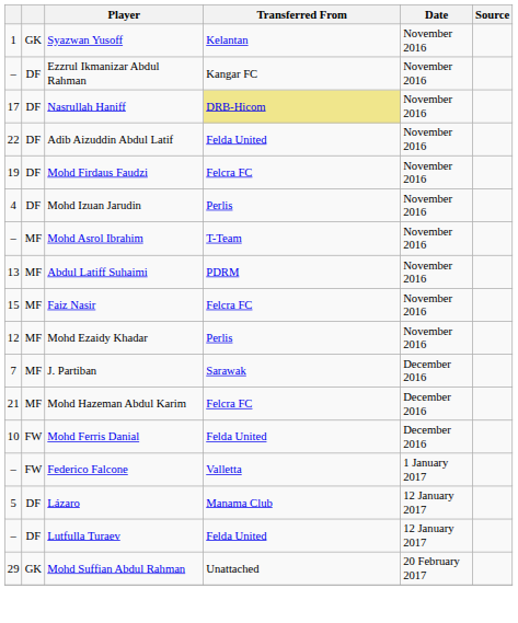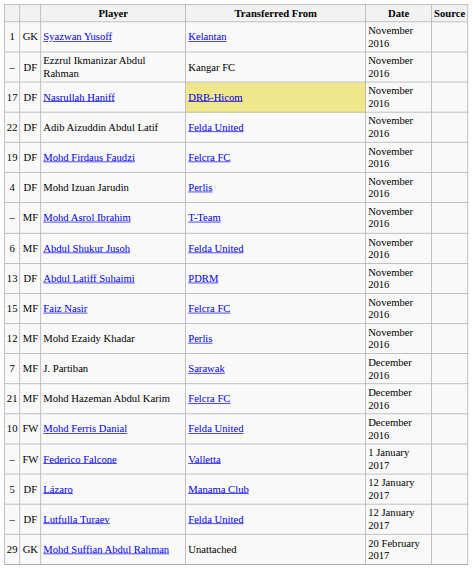 <table class="wikitable plainrowheaders sortable" style="font-size:95%">
 <tr>
 <th></th>
 <th></th>
 <th scope="col" style="width:200px;">Player</th>
 <th scope="col" style="width:250px;">Transferred From</th>
 <th scope="col" style="width:87px;">Date</th>
 <th>Source</th>
 </tr>
 <tr>
 <td align="center">1</td>
 <td align="center">GK</td>
 <td> <a href='#'>Syazwan Yusoff</a></td>
 <td> <a href='#'>Kelantan</a></td>
 <td>November 2016</td>
 <td></td>
 </tr>
 <tr>
 <td align="center">–</td>
 <td align="center">DF</td>
 <td> Ezzrul Ikmanizar Abdul Rahman</td>
 <td> Kangar FC</td>
 <td>November 2016</td>
 <td></td>
 </tr>
 <tr>
 <td align="center">17</td>
 <td align="center">DF</td>
 <td> <a href='#'>Nasrullah Haniff</a></td>
 <td style="background: khaki;"> <a href='#'>DRB-Hicom</a></td>
 <td>November 2016</td>
 <td></td>
 </tr>
 <tr>
 <td align="center">22</td>
 <td align="center">DF</td>
 <td> Adib Aizuddin Abdul Latif</td>
 <td> <a href='#'>Felda United</a></td>
 <td>November 2016</td>
 <td></td>
 </tr>
 <tr>
 <td align="center">19</td>
 <td align="center">DF</td>
 <td> <a href='#'>Mohd Firdaus Faudzi</a></td>
 <td> <a href='#'>Felcra FC</a></td>
 <td>November 2016</td>
 <td></td>
 </tr>
 <tr>
 <td align="center">4</td>
 <td align="center">DF</td>
 <td> Mohd Izuan Jarudin</td>
 <td> <a href='#'>Perlis</a></td>
 <td>November 2016</td>
 <td></td>
 </tr>
 <tr>
 <td align="center">–</td>
 <td align="center">MF</td>
 <td> <a href='#'>Mohd Asrol Ibrahim</a></td>
 <td> <a href='#'>T-Team</a></td>
 <td>November 2016</td>
 <td></td>
 </tr>
 <tr>
+<td align="center">6</td>
+<td align="center">MF</td>
+<td> <a href='#'>Abdul Shukur Jusoh</a></td>
+<td> <a href='#'>Felda United</a></td>
+<td>November 2016</td>
+<td></td>
+</tr>
+<tr>
 <td align="center">13</td>
-<td align="center">MF</td>
+<td align="center">DF</td>
 <td> <a href='#'>Abdul Latiff Suhaimi</a></td>
 <td> <a href='#'>PDRM</a></td>
 <td>November 2016</td>
 <td></td>
 </tr>
 <tr>
 <td align="center">15</td>
 <td align="center">MF</td>
 <td> <a href='#'>Faiz Nasir</a></td>
 <td> <a href='#'>Felcra FC</a></td>
 <td>November 2016</td>
 <td></td>
 </tr>
 <tr>
 <td align="center">12</td>
 <td align="center">MF</td>
 <td> Mohd Ezaidy Khadar</td>
 <td> <a href='#'>Perlis</a></td>
 <td>November 2016</td>
 <td></td>
 </tr>
 <tr>
 <td align="center">7</td>
 <td align="center">MF</td>
 <td> J. Partiban</td>
 <td> <a href='#'>Sarawak</a></td>
 <td>December 2016</td>
 <td></td>
 </tr>
 <tr>
 <td align="center">21</td>
 <td align="center">MF</td>
 <td> Mohd Hazeman Abdul Karim</td>
 <td> <a href='#'>Felcra FC</a></td>
 <td>December 2016</td>
 <td></td>
 </tr>
 <tr>
 <td align="center">10</td>
 <td align="center">FW</td>
 <td> <a href='#'>Mohd Ferris Danial</a></td>
 <td> <a href='#'>Felda United</a></td>
 <td>December 2016</td>
 <td></td>
 </tr>
 <tr>
 <td align="center">–</td>
 <td align="center">FW</td>
 <td> <a href='#'>Federico Falcone</a></td>
 <td> <a href='#'>Valletta</a></td>
 <td>1 January 2017</td>
 <td></td>
 </tr>
 <tr>
 <td align="center">5</td>
 <td align="center">DF</td>
 <td> <a href='#'>Lázaro</a></td>
 <td> <a href='#'>Manama Club</a></td>
 <td>12 January 2017</td>
 <td></td>
 </tr>
 <tr>
 <td align="center">–</td>
 <td align="center">DF</td>
 <td> <a href='#'>Lutfulla Turaev</a></td>
 <td> <a href='#'>Felda United</a></td>
 <td>12 January 2017</td>
 <td></td>
 </tr>
 <tr>
 <td align="center">29</td>
 <td align="center">GK</td>
 <td> <a href='#'>Mohd Suffian Abdul Rahman</a></td>
 <td>Unattached</td>
 <td>20 February 2017</td>
 <td></td>
 </tr>
 <tr>
 </tr>
 </table>
